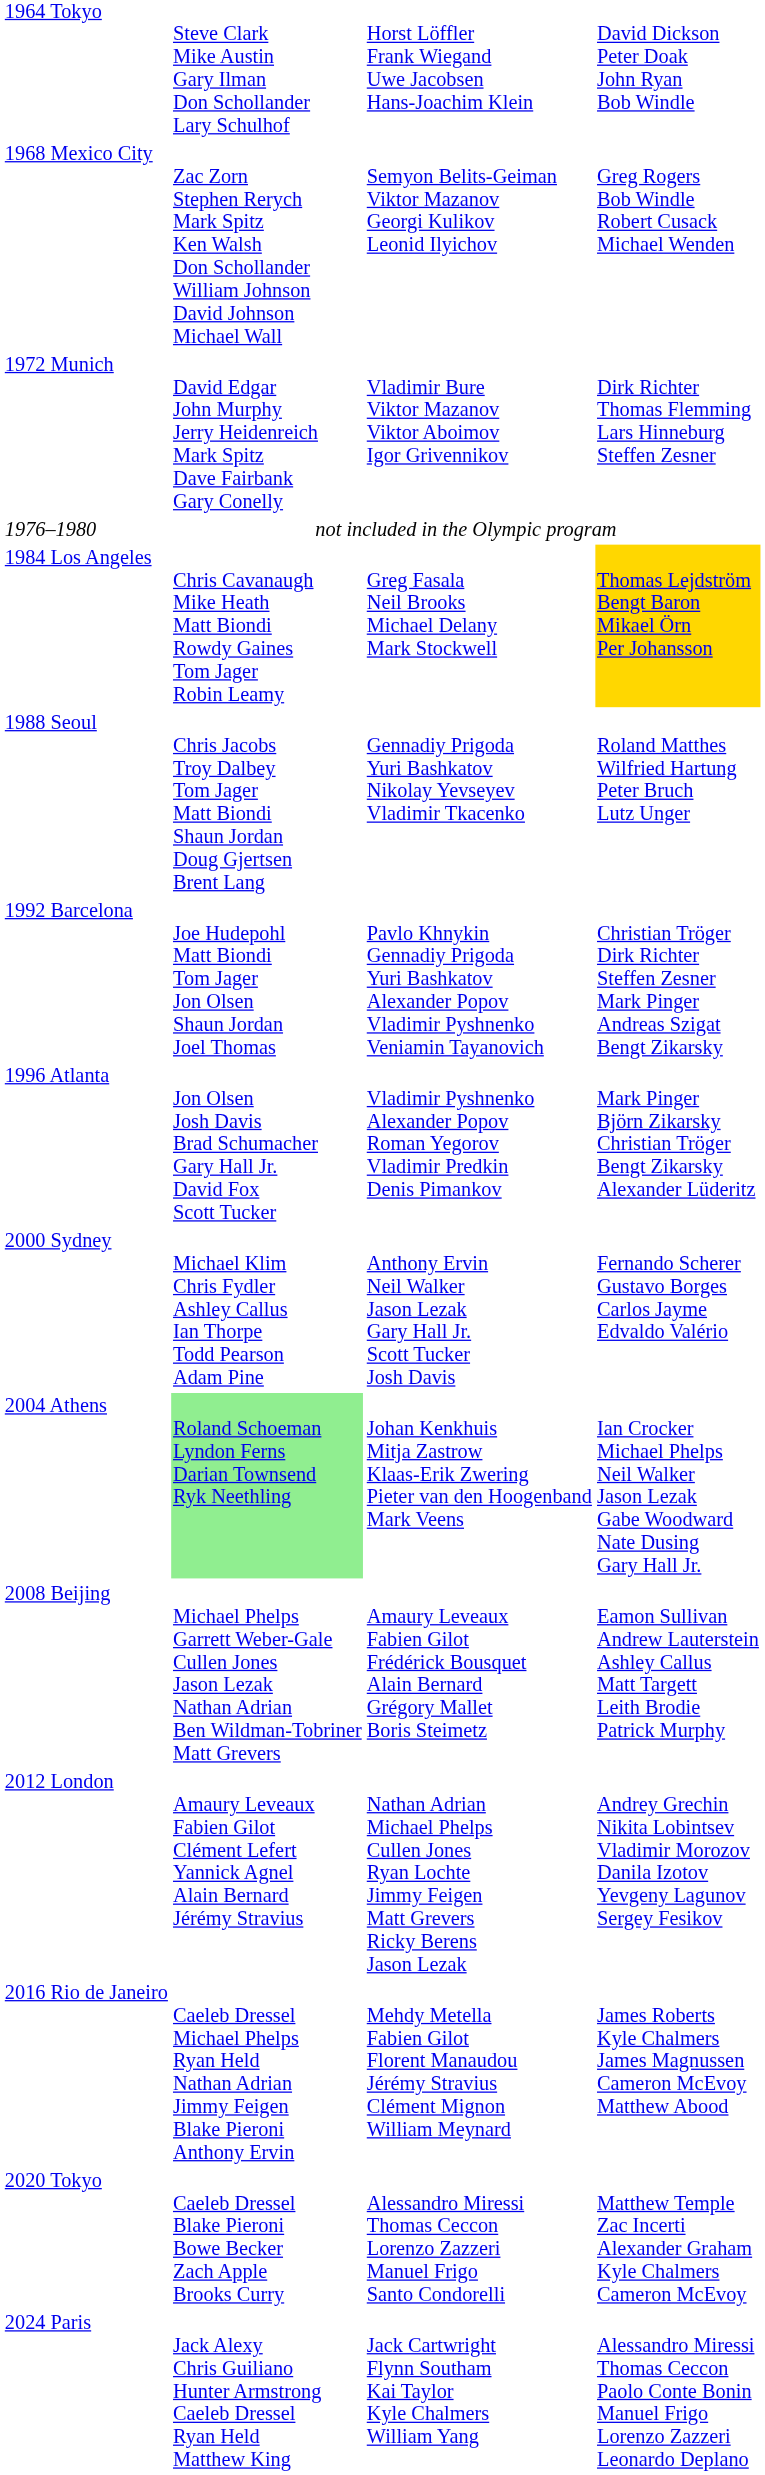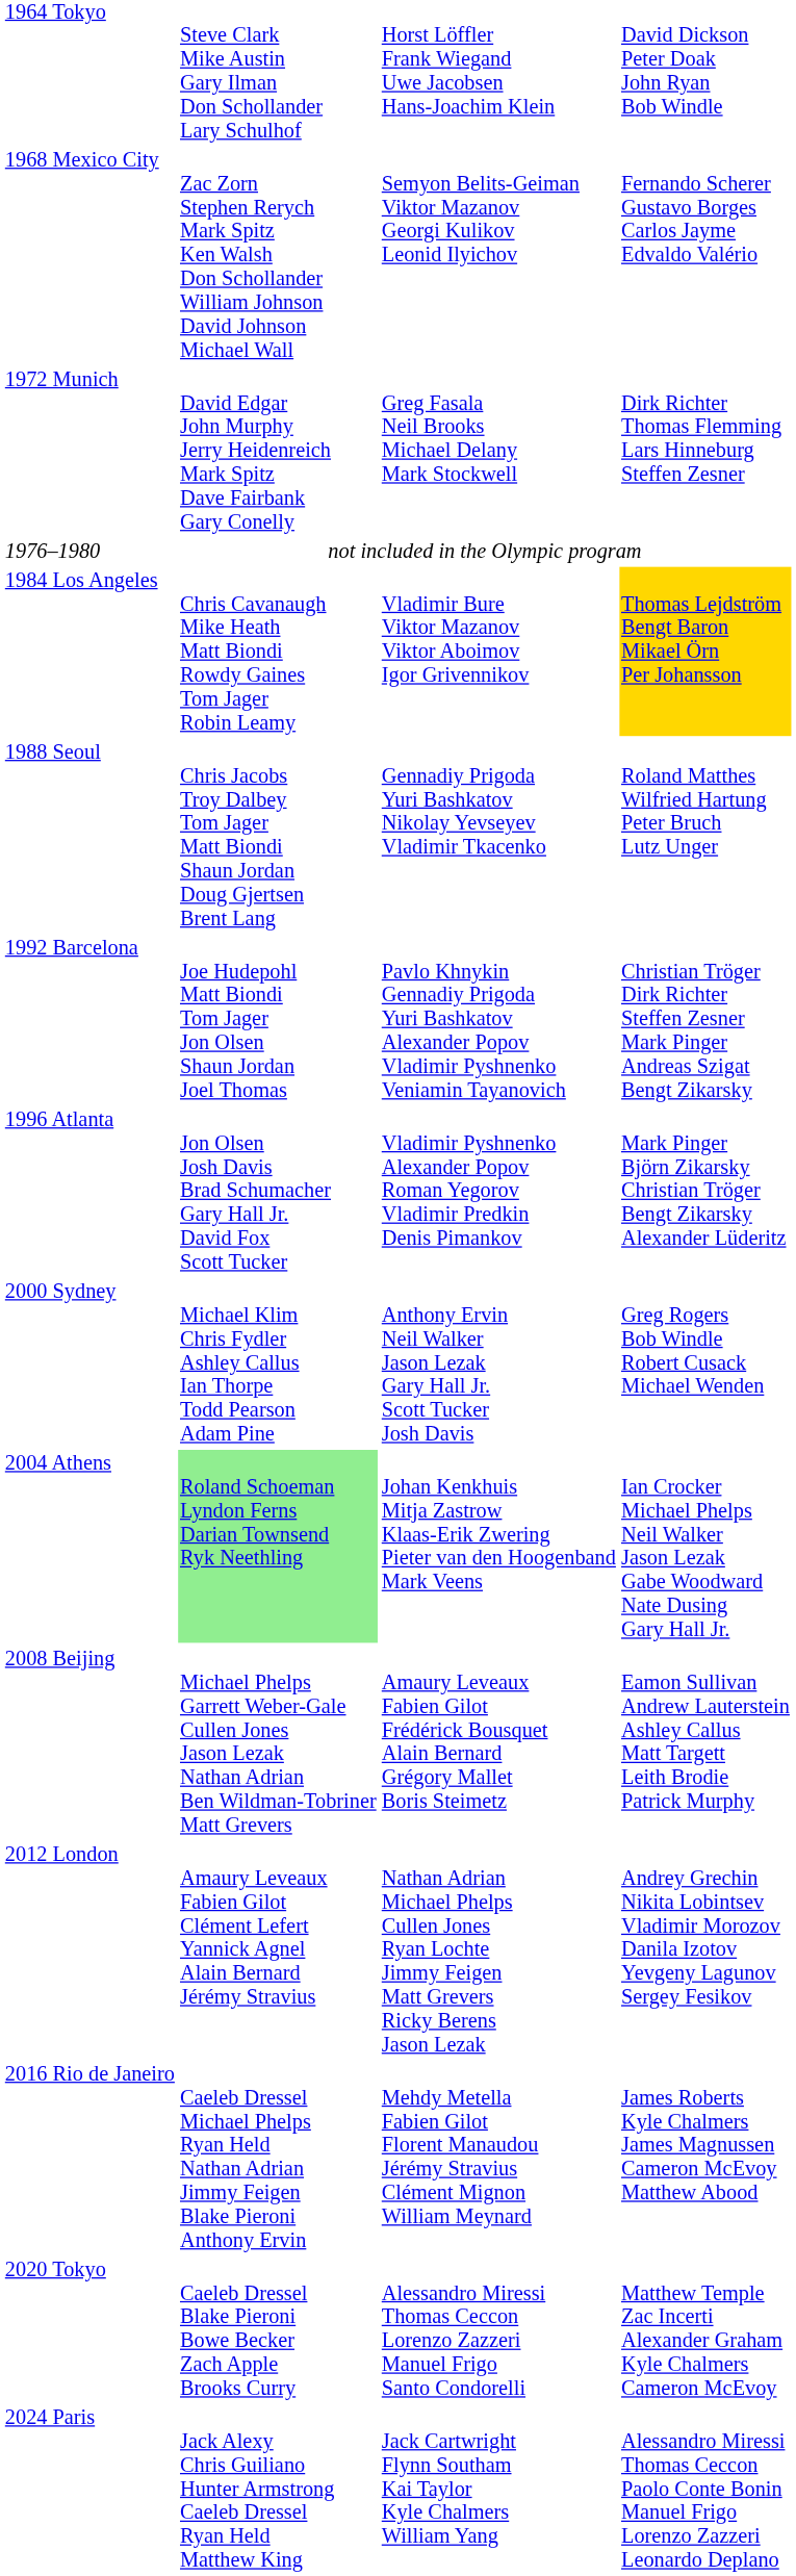 <table>
 <tr valign="top">
 <td><a href='#'>1964 Tokyo</a><br></td>
 <td valign=top><br><a href='#'>Steve Clark</a><br><a href='#'>Mike Austin</a><br><a href='#'>Gary Ilman</a><br><a href='#'>Don Schollander</a><br><a href='#'>Lary Schulhof</a></td>
 <td valign=top><br><a href='#'>Horst Löffler</a><br><a href='#'>Frank Wiegand</a><br><a href='#'>Uwe Jacobsen</a><br><a href='#'>Hans-Joachim Klein</a></td>
 <td valign=top><br><a href='#'>David Dickson</a><br><a href='#'>Peter Doak</a><br><a href='#'>John Ryan</a><br><a href='#'>Bob Windle</a></td>
 </tr>
 <tr valign="top">
 <td><a href='#'>1968 Mexico City</a><br></td>
 <td valign=top><br><a href='#'>Zac Zorn</a><br><a href='#'>Stephen Rerych</a><br><a href='#'>Mark Spitz</a><br><a href='#'>Ken Walsh</a><br><a href='#'>Don Schollander</a><br><a href='#'>William Johnson</a><br><a href='#'>David Johnson</a><br><a href='#'>Michael Wall</a></td>
 <td valign=top><br><a href='#'>Semyon Belits-Geiman</a><br><a href='#'>Viktor Mazanov</a><br><a href='#'>Georgi Kulikov</a><br><a href='#'>Leonid Ilyichov</a></td>
-<td valign=top><br><a href='#'>Greg Rogers</a><br><a href='#'>Bob Windle</a><br><a href='#'>Robert Cusack</a><br><a href='#'>Michael Wenden</a></td>
+<td valign=top><br><a href='#'>Fernando Scherer</a><br><a href='#'>Gustavo Borges</a><br><a href='#'>Carlos Jayme</a><br><a href='#'>Edvaldo Valério</a></td>
 </tr>
 <tr valign="top">
 <td><a href='#'>1972 Munich</a><br></td>
 <td valign=top><br><a href='#'>David Edgar</a><br><a href='#'>John Murphy</a><br><a href='#'>Jerry Heidenreich</a><br><a href='#'>Mark Spitz</a><br><a href='#'>Dave Fairbank</a><br><a href='#'>Gary Conelly</a></td>
-<td valign=top><br><a href='#'>Vladimir Bure</a><br><a href='#'>Viktor Mazanov</a><br><a href='#'>Viktor Aboimov</a><br><a href='#'>Igor Grivennikov</a></td>
+<td valign=top><br><a href='#'>Greg Fasala</a><br><a href='#'>Neil Brooks</a><br><a href='#'>Michael Delany</a><br><a href='#'>Mark Stockwell</a></td>
 <td valign=top><br><a href='#'>Dirk Richter</a><br><a href='#'>Thomas Flemming</a><br><a href='#'>Lars Hinneburg</a><br><a href='#'>Steffen Zesner</a></td>
 </tr>
 <tr valign="top">
 <td><em>1976–1980</em></td>
 <td colspan=3 align=center><em>not included in the Olympic program</em></td>
 </tr>
 <tr valign="top">
 <td><a href='#'>1984 Los Angeles</a><br></td>
 <td valign=top><br><a href='#'>Chris Cavanaugh</a><br><a href='#'>Mike Heath</a><br><a href='#'>Matt Biondi</a><br><a href='#'>Rowdy Gaines</a><br><a href='#'>Tom Jager</a><br><a href='#'>Robin Leamy</a></td>
-<td valign=top><br><a href='#'>Greg Fasala</a><br><a href='#'>Neil Brooks</a><br><a href='#'>Michael Delany</a><br><a href='#'>Mark Stockwell</a></td>
+<td valign=top><br><a href='#'>Vladimir Bure</a><br><a href='#'>Viktor Mazanov</a><br><a href='#'>Viktor Aboimov</a><br><a href='#'>Igor Grivennikov</a></td>
 <td valign=top style="background: gold;"><br><a href='#'>Thomas Lejdström</a><br><a href='#'>Bengt Baron</a><br><a href='#'>Mikael Örn</a><br><a href='#'>Per Johansson</a></td>
 </tr>
 <tr valign="top">
 <td><a href='#'>1988 Seoul</a><br></td>
 <td valign=top><br><a href='#'>Chris Jacobs</a><br><a href='#'>Troy Dalbey</a><br><a href='#'>Tom Jager</a><br><a href='#'>Matt Biondi</a><br><a href='#'>Shaun Jordan</a><br><a href='#'>Doug Gjertsen</a><br><a href='#'>Brent Lang</a></td>
 <td valign=top><br><a href='#'>Gennadiy Prigoda</a><br><a href='#'>Yuri Bashkatov</a><br><a href='#'>Nikolay Yevseyev</a><br><a href='#'>Vladimir Tkacenko</a></td>
 <td valign=top><br><a href='#'>Roland Matthes</a><br><a href='#'>Wilfried Hartung</a><br><a href='#'>Peter Bruch</a><br><a href='#'>Lutz Unger</a></td>
 </tr>
 <tr valign="top">
 <td><a href='#'>1992 Barcelona</a><br></td>
 <td valign=top><br><a href='#'>Joe Hudepohl</a><br><a href='#'>Matt Biondi</a><br><a href='#'>Tom Jager</a><br><a href='#'>Jon Olsen</a><br><a href='#'>Shaun Jordan</a><br><a href='#'>Joel Thomas</a></td>
 <td valign=top><br><a href='#'>Pavlo Khnykin</a><br><a href='#'>Gennadiy Prigoda</a><br><a href='#'>Yuri Bashkatov</a><br><a href='#'>Alexander Popov</a><br><a href='#'>Vladimir Pyshnenko</a><br><a href='#'>Veniamin Tayanovich</a></td>
 <td valign=top><br><a href='#'>Christian Tröger</a><br><a href='#'>Dirk Richter</a><br><a href='#'>Steffen Zesner</a><br><a href='#'>Mark Pinger</a><br><a href='#'>Andreas Szigat</a><br><a href='#'>Bengt Zikarsky</a></td>
 </tr>
 <tr valign="top">
 <td><a href='#'>1996 Atlanta</a><br></td>
 <td valign=top><br><a href='#'>Jon Olsen</a><br><a href='#'>Josh Davis</a><br><a href='#'>Brad Schumacher</a><br><a href='#'>Gary Hall Jr.</a><br><a href='#'>David Fox</a><br><a href='#'>Scott Tucker</a></td>
 <td valign=top><br><a href='#'>Vladimir Pyshnenko</a><br><a href='#'>Alexander Popov</a><br><a href='#'>Roman Yegorov</a><br><a href='#'>Vladimir Predkin</a><br><a href='#'>Denis Pimankov</a></td>
 <td valign=top><br><a href='#'>Mark Pinger</a><br><a href='#'>Björn Zikarsky</a><br><a href='#'>Christian Tröger</a><br><a href='#'>Bengt Zikarsky</a><br><a href='#'>Alexander Lüderitz</a></td>
 </tr>
 <tr valign="top">
 <td><a href='#'>2000 Sydney</a><br></td>
 <td valign=top><br><a href='#'>Michael Klim</a><br><a href='#'>Chris Fydler</a><br><a href='#'>Ashley Callus</a><br><a href='#'>Ian Thorpe</a><br><a href='#'>Todd Pearson</a><br><a href='#'>Adam Pine</a></td>
 <td valign=top><br><a href='#'>Anthony Ervin</a><br><a href='#'>Neil Walker</a><br><a href='#'>Jason Lezak</a><br><a href='#'>Gary Hall Jr.</a><br><a href='#'>Scott Tucker</a><br><a href='#'>Josh Davis</a></td>
-<td valign=top><br><a href='#'>Fernando Scherer</a><br><a href='#'>Gustavo Borges</a><br><a href='#'>Carlos Jayme</a><br><a href='#'>Edvaldo Valério</a></td>
+<td valign=top><br><a href='#'>Greg Rogers</a><br><a href='#'>Bob Windle</a><br><a href='#'>Robert Cusack</a><br><a href='#'>Michael Wenden</a></td>
 </tr>
 <tr valign="top">
 <td><a href='#'>2004 Athens</a><br></td>
 <td valign=top style="background: lightgreen;"><br><a href='#'>Roland Schoeman</a><br><a href='#'>Lyndon Ferns</a><br><a href='#'>Darian Townsend</a><br><a href='#'>Ryk Neethling</a></td>
 <td valign=top><br><a href='#'>Johan Kenkhuis</a><br><a href='#'>Mitja Zastrow</a><br><a href='#'>Klaas-Erik Zwering</a><br><a href='#'>Pieter van den Hoogenband</a><br><a href='#'>Mark Veens</a></td>
 <td valign=top><br><a href='#'>Ian Crocker</a><br><a href='#'>Michael Phelps</a><br><a href='#'>Neil Walker</a><br><a href='#'>Jason Lezak</a><br><a href='#'>Gabe Woodward</a><br><a href='#'>Nate Dusing</a><br><a href='#'>Gary Hall Jr.</a></td>
 </tr>
 <tr valign="top">
 <td><a href='#'>2008 Beijing</a><br></td>
 <td valign=top><br><a href='#'>Michael Phelps</a><br><a href='#'>Garrett Weber-Gale</a><br><a href='#'>Cullen Jones</a><br><a href='#'>Jason Lezak</a><br><a href='#'>Nathan Adrian</a><br><a href='#'>Ben Wildman-Tobriner</a><br><a href='#'>Matt Grevers</a></td>
 <td valign=top><br><a href='#'>Amaury Leveaux</a><br><a href='#'>Fabien Gilot</a><br><a href='#'>Frédérick Bousquet</a><br><a href='#'>Alain Bernard</a><br><a href='#'>Grégory Mallet</a><br><a href='#'>Boris Steimetz</a></td>
 <td valign=top><br><a href='#'>Eamon Sullivan</a><br><a href='#'>Andrew Lauterstein</a><br><a href='#'>Ashley Callus</a><br><a href='#'>Matt Targett</a><br><a href='#'>Leith Brodie</a><br><a href='#'>Patrick Murphy</a></td>
 </tr>
 <tr valign="top">
 <td><a href='#'>2012 London</a><br></td>
 <td valign=top><br><a href='#'>Amaury Leveaux</a><br><a href='#'>Fabien Gilot</a><br><a href='#'>Clément Lefert</a><br><a href='#'>Yannick Agnel</a><br><a href='#'>Alain Bernard</a><br><a href='#'>Jérémy Stravius</a></td>
 <td valign=top><br><a href='#'>Nathan Adrian</a><br><a href='#'>Michael Phelps</a><br><a href='#'>Cullen Jones</a><br><a href='#'>Ryan Lochte</a><br><a href='#'>Jimmy Feigen</a><br><a href='#'>Matt Grevers</a><br><a href='#'>Ricky Berens</a><br><a href='#'>Jason Lezak</a></td>
 <td valign=top><br><a href='#'>Andrey Grechin</a><br><a href='#'>Nikita Lobintsev</a><br><a href='#'>Vladimir Morozov</a><br><a href='#'>Danila Izotov</a><br><a href='#'>Yevgeny Lagunov</a><br><a href='#'>Sergey Fesikov</a></td>
 </tr>
 <tr valign="top">
 <td><a href='#'>2016 Rio de Janeiro</a><br></td>
 <td valign=top><br><a href='#'>Caeleb Dressel</a><br><a href='#'>Michael Phelps</a><br><a href='#'>Ryan Held</a><br><a href='#'>Nathan Adrian</a><br><a href='#'>Jimmy Feigen</a><br><a href='#'>Blake Pieroni</a><br><a href='#'>Anthony Ervin</a></td>
 <td valign=top><br><a href='#'>Mehdy Metella</a><br><a href='#'>Fabien Gilot</a><br><a href='#'>Florent Manaudou</a><br><a href='#'>Jérémy Stravius</a><br><a href='#'>Clément Mignon</a><br><a href='#'>William Meynard</a></td>
 <td valign=top><br><a href='#'>James Roberts</a><br><a href='#'>Kyle Chalmers</a><br><a href='#'>James Magnussen</a><br><a href='#'>Cameron McEvoy</a><br><a href='#'>Matthew Abood</a></td>
 </tr>
 <tr valign="top">
 <td><a href='#'>2020 Tokyo</a><br></td>
 <td valign=top><br><a href='#'>Caeleb Dressel</a><br><a href='#'>Blake Pieroni</a><br><a href='#'>Bowe Becker</a><br><a href='#'>Zach Apple</a><br><a href='#'>Brooks Curry</a></td>
 <td valign=top><br><a href='#'>Alessandro Miressi</a><br><a href='#'>Thomas Ceccon</a><br><a href='#'>Lorenzo Zazzeri</a><br><a href='#'>Manuel Frigo</a><br><a href='#'>Santo Condorelli</a></td>
 <td valign=top><br><a href='#'>Matthew Temple</a><br><a href='#'>Zac Incerti</a><br><a href='#'>Alexander Graham</a><br><a href='#'>Kyle Chalmers</a><br><a href='#'>Cameron McEvoy</a></td>
 </tr>
 <tr valign="top">
 <td><a href='#'>2024 Paris</a><br></td>
 <td valign=top><br><a href='#'>Jack Alexy</a><br><a href='#'>Chris Guiliano</a><br><a href='#'>Hunter Armstrong</a><br><a href='#'>Caeleb Dressel</a><br><a href='#'>Ryan Held</a><br><a href='#'>Matthew King</a></td>
 <td valign=top><br><a href='#'>Jack Cartwright</a><br><a href='#'>Flynn Southam</a><br><a href='#'>Kai Taylor</a><br><a href='#'>Kyle Chalmers</a><br><a href='#'>William Yang</a></td>
 <td valign=top><br><a href='#'>Alessandro Miressi</a><br><a href='#'>Thomas Ceccon</a><br><a href='#'>Paolo Conte Bonin</a><br><a href='#'>Manuel Frigo</a><br><a href='#'>Lorenzo Zazzeri</a><br><a href='#'>Leonardo Deplano</a></td>
 </tr>
 <tr>
 </tr>
 </table>
